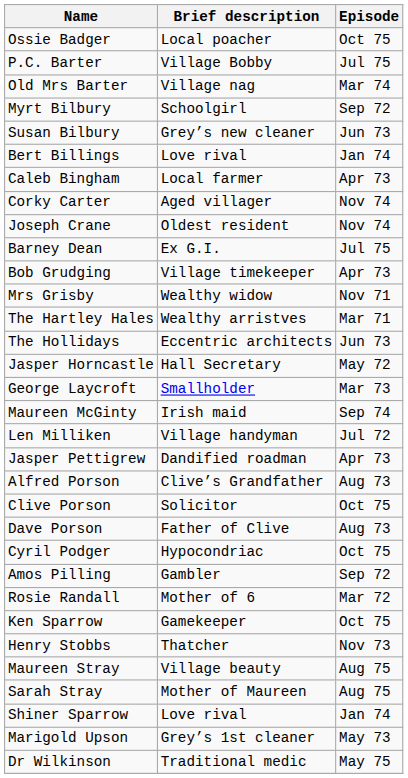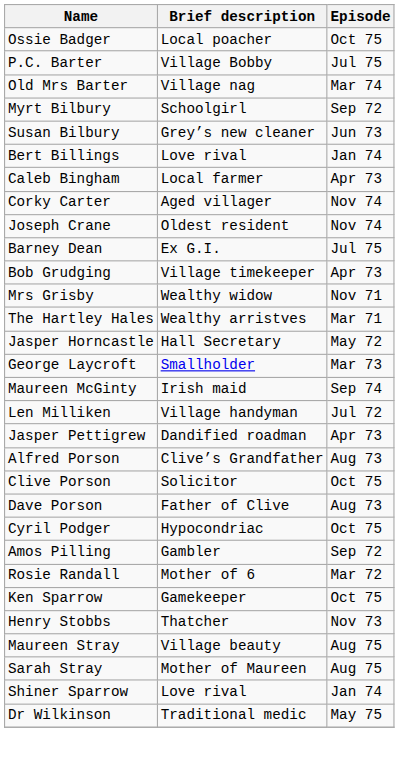 <table class="wikitable">
 <tr>
 <th>Name</th>
 <th>Brief description</th>
 <th>Episode</th>
 </tr>
 <tr>
 <td>Ossie Badger</td>
 <td>Local poacher</td>
 <td>Oct 75</td>
 </tr>
 <tr>
 <td>P.C. Barter</td>
 <td>Village Bobby</td>
 <td>Jul 75</td>
 </tr>
 <tr>
 <td>Old Mrs Barter</td>
 <td>Village nag</td>
 <td>Mar 74</td>
 </tr>
 <tr>
 <td>Myrt Bilbury</td>
 <td>Schoolgirl</td>
 <td>Sep 72</td>
 </tr>
 <tr>
 <td>Susan Bilbury</td>
 <td>Grey’s new cleaner</td>
 <td>Jun 73</td>
 </tr>
 <tr>
 <td>Bert Billings</td>
 <td>Love rival</td>
 <td>Jan 74</td>
 </tr>
 <tr>
 <td>Caleb Bingham</td>
 <td>Local farmer</td>
 <td>Apr 73</td>
 </tr>
 <tr>
 <td>Corky Carter</td>
 <td>Aged villager</td>
 <td>Nov 74</td>
 </tr>
 <tr>
 <td>Joseph Crane</td>
 <td>Oldest resident</td>
 <td>Nov 74</td>
 </tr>
 <tr>
 <td>Barney Dean</td>
 <td>Ex G.I.</td>
 <td>Jul 75</td>
 </tr>
 <tr>
 <td>Bob Grudging</td>
 <td>Village timekeeper</td>
 <td>Apr 73</td>
 </tr>
 <tr>
 <td>Mrs Grisby</td>
 <td>Wealthy widow</td>
 <td>Nov 71</td>
 </tr>
 <tr>
 <td>The Hartley Hales</td>
 <td>Wealthy arristves</td>
 <td>Mar 71</td>
-</tr>
-<tr>
-<td>The Hollidays</td>
-<td>Eccentric architects</td>
-<td>Jun 73</td>
 </tr>
 <tr>
 <td>Jasper Horncastle</td>
 <td>Hall Secretary</td>
 <td>May 72</td>
 </tr>
 <tr>
 <td>George Laycroft</td>
 <td><a href='#'>Smallholder</a></td>
 <td>Mar 73</td>
 </tr>
 <tr>
 <td>Maureen McGinty</td>
 <td>Irish maid</td>
 <td>Sep 74</td>
 </tr>
 <tr>
 <td>Len Milliken</td>
 <td>Village handyman</td>
 <td>Jul 72</td>
 </tr>
 <tr>
 <td>Jasper Pettigrew</td>
 <td>Dandified roadman</td>
 <td>Apr 73</td>
 </tr>
 <tr>
 <td>Alfred Porson</td>
 <td>Clive’s Grandfather</td>
 <td>Aug 73</td>
 </tr>
 <tr>
 <td>Clive Porson</td>
 <td>Solicitor</td>
 <td>Oct 75</td>
 </tr>
 <tr>
 <td>Dave Porson</td>
 <td>Father of Clive</td>
 <td>Aug 73</td>
 </tr>
 <tr>
 <td>Cyril Podger</td>
 <td>Hypocondriac</td>
 <td>Oct 75</td>
 </tr>
 <tr>
 <td>Amos Pilling</td>
 <td>Gambler</td>
 <td>Sep 72</td>
 </tr>
 <tr>
 <td>Rosie Randall</td>
 <td>Mother of 6</td>
 <td>Mar 72</td>
 </tr>
 <tr>
 <td>Ken Sparrow</td>
 <td>Gamekeeper</td>
 <td>Oct 75</td>
 </tr>
 <tr>
 <td>Henry Stobbs</td>
 <td>Thatcher</td>
 <td>Nov 73</td>
 </tr>
 <tr>
 <td>Maureen Stray</td>
 <td>Village beauty</td>
 <td>Aug 75</td>
 </tr>
 <tr>
 <td>Sarah Stray</td>
 <td>Mother of Maureen</td>
 <td>Aug 75</td>
 </tr>
 <tr>
 <td>Shiner Sparrow</td>
 <td>Love rival</td>
 <td>Jan 74</td>
 </tr>
 <tr>
-<td>Marigold Upson</td>
-<td>Grey’s 1st cleaner</td>
-<td>May 73</td>
-</tr>
-<tr>
 <td>Dr Wilkinson</td>
 <td>Traditional medic</td>
 <td>May 75</td>
 </tr>
 <tr>
 </tr>
 </table>
